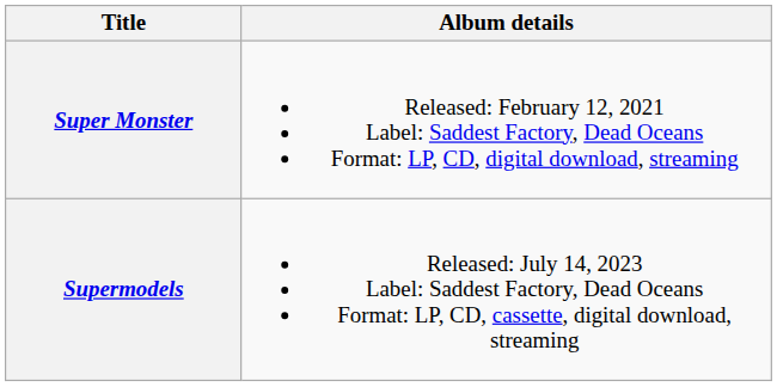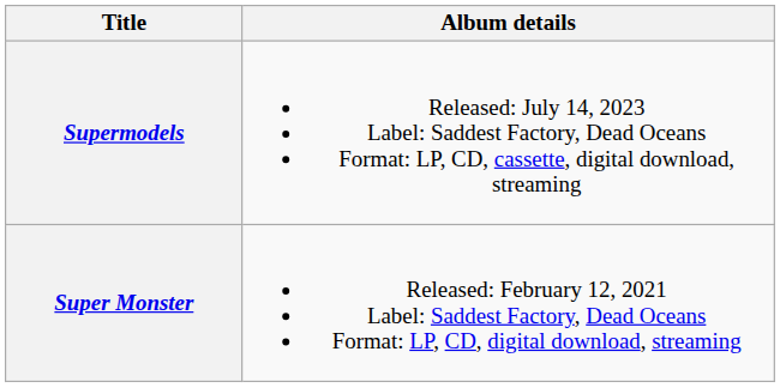 <table class="wikitable plainrowheaders" style="text-align:center">
 <tr>
 <th scope="col" style="width:10em;">Title</th>
 <th scope="col" style="width:23em;">Album details</th>
 </tr>
 <tr>
+<th scope="row"><em><a href='#'>Supermodels</a></em></th>
+<td><br><ul><li>Released: July 14, 2023</li><li>Label: Saddest Factory, Dead Oceans</li><li>Format: LP, CD, <a href='#'>cassette</a>, digital download, streaming</li></ul></td>
+</tr>
+<tr>
 <th scope="row"><em><a href='#'>Super Monster</a></em></th>
 <td><br><ul><li>Released: February 12, 2021</li><li>Label: <a href='#'>Saddest Factory</a>, <a href='#'>Dead Oceans</a></li><li>Format: <a href='#'>LP</a>, <a href='#'>CD</a>, <a href='#'>digital download</a>, <a href='#'>streaming</a></li></ul></td>
 </tr>
-<tr>
-<th scope="row"><em><a href='#'>Supermodels</a></em></th>
-<td><br><ul><li>Released: July 14, 2023</li><li>Label: Saddest Factory, Dead Oceans</li><li>Format: LP, CD, <a href='#'>cassette</a>, digital download, streaming</li></ul></td>
-</tr>
 </table>
